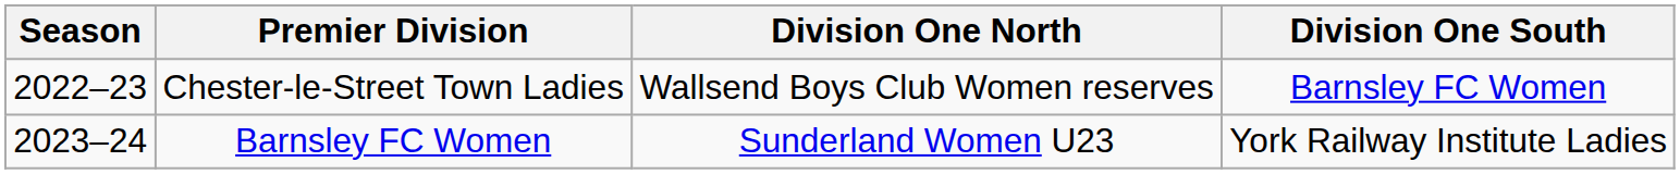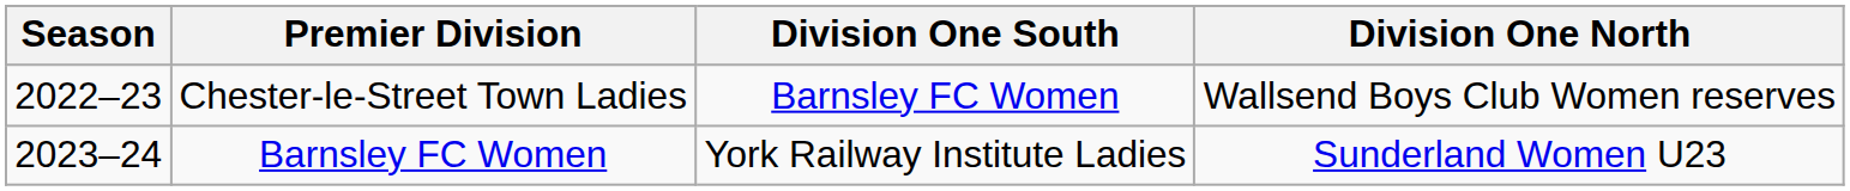 <table class="wikitable" style="text-align: center">
 <tr>
 <th>Season</th>
 <th>Premier Division</th>
+<th>Division One South</th>
 <th>Division One North</th>
-<th>Division One South</th>
 </tr>
 <tr>
 <td align=centre>2022–23</td>
 <td>Chester-le-Street Town Ladies</td>
+<td><a href='#'>Barnsley FC Women</a></td>
 <td>Wallsend Boys Club Women reserves</td>
-<td><a href='#'>Barnsley FC Women</a></td>
 </tr>
 <tr>
 <td align=centre>2023–24</td>
 <td><a href='#'>Barnsley FC Women</a></td>
+<td>York Railway Institute Ladies</td>
 <td><a href='#'>Sunderland Women</a> U23</td>
-<td>York Railway Institute Ladies</td>
 </tr>
 </table>
